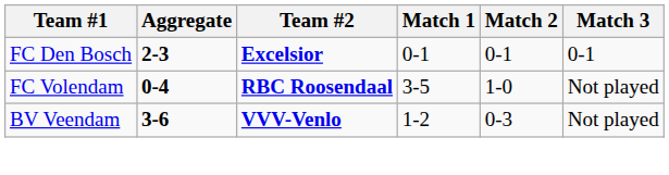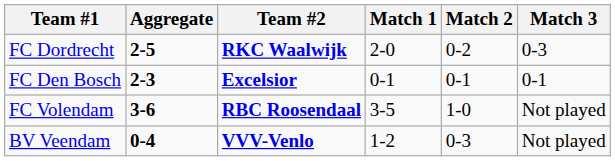 <table class="wikitable">
 <tr>
 <th>Team #1</th>
 <th>Aggregate</th>
 <th>Team #2</th>
 <th>Match 1</th>
 <th>Match 2</th>
 <th>Match 3</th>
+</tr>
+<tr>
+<td><a href='#'>FC Dordrecht</a></td>
+<td><strong>2-5</strong></td>
+<td><strong><a href='#'>RKC Waalwijk</a></strong></td>
+<td>2-0</td>
+<td>0-2</td>
+<td>0-3</td>
 </tr>
 <tr>
 <td><a href='#'>FC Den Bosch</a></td>
 <td><strong>2-3</strong></td>
 <td><strong><a href='#'>Excelsior</a></strong></td>
 <td>0-1</td>
 <td>0-1</td>
 <td>0-1</td>
 </tr>
 <tr>
 <td><a href='#'>FC Volendam</a></td>
-<td><strong>0-4</strong></td>
+<td><strong>3-6</strong></td>
 <td><strong><a href='#'>RBC Roosendaal</a></strong></td>
 <td>3-5</td>
 <td>1-0</td>
 <td>Not played</td>
 </tr>
 <tr>
 <td><a href='#'>BV Veendam</a></td>
-<td><strong>3-6</strong></td>
+<td><strong>0-4</strong></td>
 <td><strong><a href='#'>VVV-Venlo</a></strong></td>
 <td>1-2</td>
 <td>0-3</td>
 <td>Not played</td>
 </tr>
 </table>
